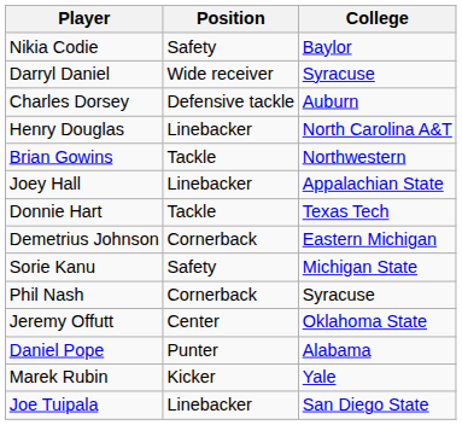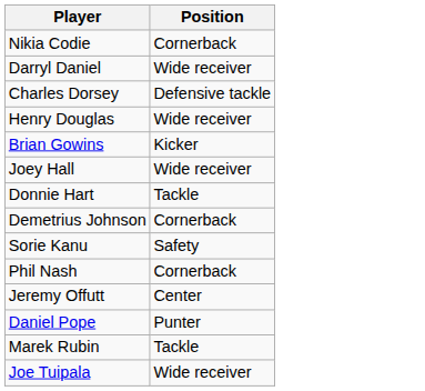 <table class="wikitable">
 <tr>
 <th>Player</th>
 <th>Position</th>
-<th>College</th>
 </tr>
 <tr>
 <td>Nikia Codie</td>
-<td>Safety</td>
-<td><a href='#'>Baylor</a></td>
+<td>Cornerback</td>
 </tr>
 <tr>
 <td>Darryl Daniel</td>
 <td>Wide receiver</td>
-<td><a href='#'>Syracuse</a></td>
 </tr>
 <tr>
 <td>Charles Dorsey</td>
 <td>Defensive tackle</td>
-<td><a href='#'>Auburn</a></td>
 </tr>
 <tr>
 <td>Henry Douglas</td>
-<td>Linebacker</td>
-<td><a href='#'>North Carolina A&T</a></td>
+<td>Wide receiver</td>
 </tr>
 <tr>
 <td><a href='#'>Brian Gowins</a></td>
-<td>Tackle</td>
-<td><a href='#'>Northwestern</a></td>
+<td>Kicker</td>
 </tr>
 <tr>
 <td>Joey Hall</td>
-<td>Linebacker</td>
-<td><a href='#'>Appalachian State</a></td>
+<td>Wide receiver</td>
 </tr>
 <tr>
 <td>Donnie Hart</td>
 <td>Tackle</td>
-<td><a href='#'>Texas Tech</a></td>
 </tr>
 <tr>
 <td>Demetrius Johnson</td>
 <td>Cornerback</td>
-<td><a href='#'>Eastern Michigan</a></td>
 </tr>
 <tr>
 <td>Sorie Kanu</td>
 <td>Safety</td>
-<td><a href='#'>Michigan State</a></td>
 </tr>
 <tr>
 <td>Phil Nash</td>
 <td>Cornerback</td>
-<td>Syracuse</td>
 </tr>
 <tr>
 <td>Jeremy Offutt</td>
 <td>Center</td>
-<td><a href='#'>Oklahoma State</a></td>
 </tr>
 <tr>
 <td><a href='#'>Daniel Pope</a></td>
 <td>Punter</td>
-<td><a href='#'>Alabama</a></td>
 </tr>
 <tr>
 <td>Marek Rubin</td>
-<td>Kicker</td>
-<td><a href='#'>Yale</a></td>
+<td>Tackle</td>
 </tr>
 <tr>
 <td><a href='#'>Joe Tuipala</a></td>
-<td>Linebacker</td>
-<td><a href='#'>San Diego State</a></td>
+<td>Wide receiver</td>
 </tr>
 </table>
